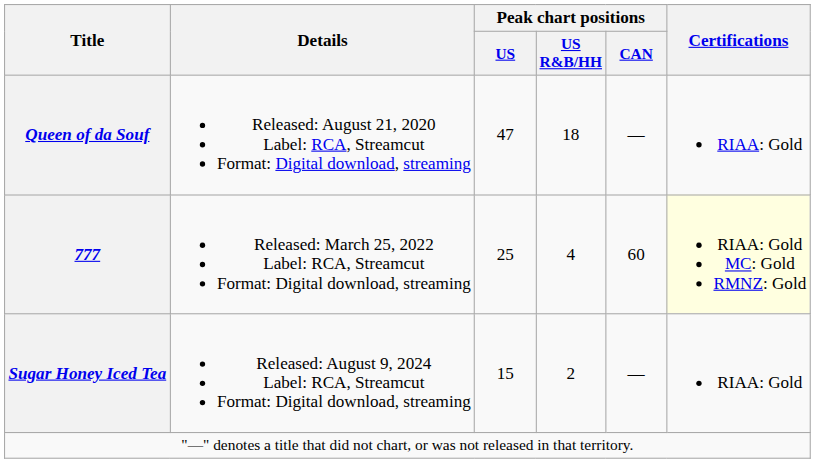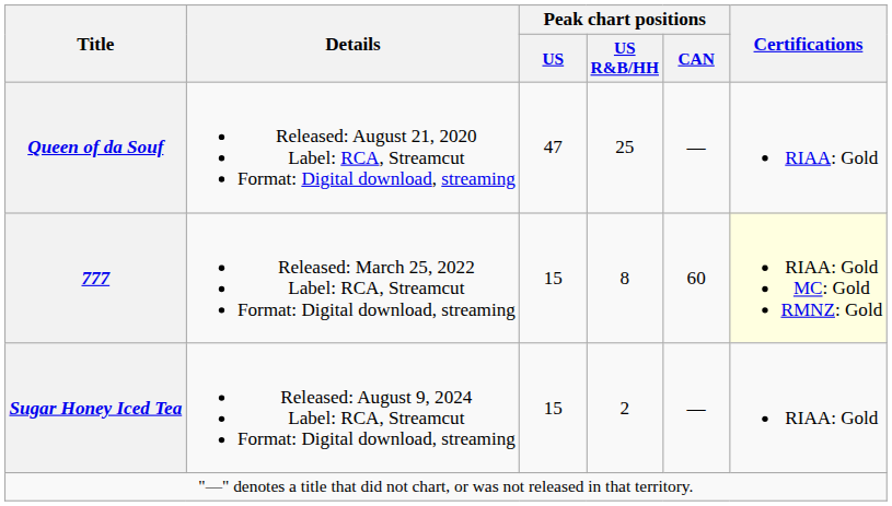 <table class="wikitable plainrowheaders" style="text-align:center;">
 <tr>
 <th scope="col" rowspan="2">Title</th>
 <th scope="col" rowspan="2">Details</th>
 <th scope="col" colspan="3">Peak chart positions</th>
 <th scope="col" rowspan="2"><a href='#'>Certifications</a></th>
 </tr>
 <tr>
 <th scope="col" style="width:3.5em;font-size:90%;"><a href='#'>US</a><br></th>
 <th scope="col" style="width:3.5em;font-size:90%;"><a href='#'>US<br>R&B/HH</a><br></th>
 <th scope="col" style="width:3.5em;font-size:90%;"><a href='#'>CAN</a><br></th>
 </tr>
 <tr>
 <th scope="row"><em><a href='#'>Queen of da Souf</a></em></th>
 <td><br><ul><li>Released: August 21, 2020</li><li>Label: <a href='#'>RCA</a>, Streamcut</li><li>Format: <a href='#'>Digital download</a>, <a href='#'>streaming</a></li></ul></td>
 <td>47</td>
-<td>18</td>
+<td>25</td>
 <td>—</td>
 <td><br><ul><li><a href='#'>RIAA</a>: Gold</li></ul></td>
 </tr>
 <tr>
 <th scope="row"><em><a href='#'>777</a></em></th>
 <td><br><ul><li>Released: March 25, 2022</li><li>Label: RCA, Streamcut</li><li>Format: Digital download, streaming</li></ul></td>
-<td>25</td>
-<td>4</td>
+<td>15</td>
+<td>8</td>
 <td>60</td>
 <td style="background: lightyellow;"><br><ul><li>RIAA: Gold</li><li><a href='#'>MC</a>: Gold</li><li><a href='#'>RMNZ</a>: Gold</li></ul></td>
 </tr>
 <tr>
 <th scope="row"><em><a href='#'>Sugar Honey Iced Tea</a></em></th>
 <td><br><ul><li>Released: August 9, 2024</li><li>Label: RCA, Streamcut</li><li>Format: Digital download, streaming</li></ul></td>
 <td>15</td>
 <td>2</td>
 <td>—</td>
 <td><br><ul><li>RIAA: Gold</li></ul></td>
 </tr>
 <tr>
 <td colspan="8" style="font-size:90%">"—" denotes a title that did not chart, or was not released in that territory.</td>
 </tr>
 </table>
